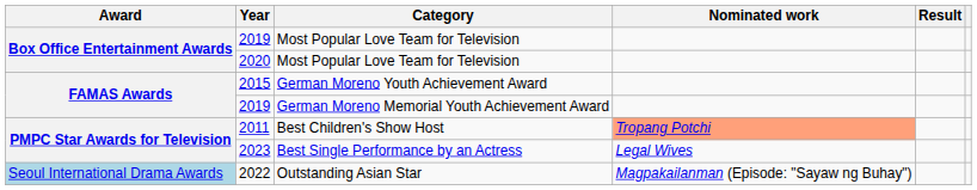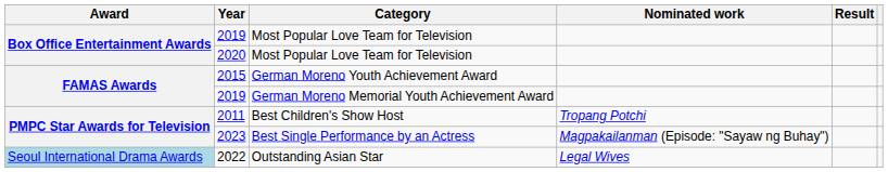 <table class="wikitable plainrowheaders sortable">
 <tr>
 <th scope="col">Award</th>
 <th scope="col">Year</th>
 <th scope="col">Category</th>
 <th scope="col">Nominated work</th>
 <th scope="col">Result</th>
 <th scope="col" class="unsortable"></th>
 </tr>
 <tr>
 <th scope="rowgroup" rowspan="2"><a href='#'>Box Office Entertainment Awards</a></th>
 <td><a href='#'>2019</a></td>
 <td>Most Popular Love Team for Television</td>
 <td></td>
 <td></td>
 <td style="text-align:center;"></td>
 </tr>
 <tr>
 <td><a href='#'>2020</a></td>
 <td>Most Popular Love Team for Television</td>
 <td></td>
 <td></td>
 <td style="text-align:center;"></td>
 </tr>
 <tr>
 <th scope="rowgroup" rowspan="2"><a href='#'>FAMAS Awards</a></th>
 <td><a href='#'>2015</a></td>
 <td data-sort-value="Moreno, German Youth Achievement Award"><a href='#'>German Moreno</a> Youth Achievement Award</td>
 <td></td>
 <td></td>
 <td style="text-align:center;"></td>
 </tr>
 <tr>
 <td><a href='#'>2019</a></td>
 <td data-sort-value="Moreno, German Memorial Youth Achievement Award"><a href='#'>German Moreno</a> Memorial Youth Achievement Award</td>
 <td></td>
 <td></td>
 <td style="text-align:center;"></td>
 </tr>
 <tr>
 <th scope="rowgroup" rowspan="2"><a href='#'>PMPC Star Awards for Television</a></th>
 <td><a href='#'>2011</a></td>
 <td>Best Children's Show Host</td>
-<td style="background: lightsalmon;"><em><a href='#'>Tropang Potchi</a></em></td>
+<td><em><a href='#'>Tropang Potchi</a></em></td>
 <td></td>
 <td style="text-align:center;"><br></td>
 </tr>
 <tr>
 <td><a href='#'>2023</a></td>
 <td><a href='#'>Best Single Performance by an Actress</a></td>
-<td><em><a href='#'>Legal Wives</a></em></td>
+<td><em><a href='#'>Magpakailanman</a></em> (Episode: "Sayaw ng Buhay")</td>
 <td></td>
 <td style="text-align:center;"><br></td>
 </tr>
 <tr>
 <td style="background: lightblue;"><a href='#'>Seoul International Drama Awards</a></td>
 <td>2022</td>
 <td>Outstanding Asian Star</td>
-<td><em><a href='#'>Magpakailanman</a></em> (Episode: "Sayaw ng Buhay")</td>
+<td><em><a href='#'>Legal Wives</a></em></td>
 <td></td>
 <td style="text-align:center;"></td>
 </tr>
 </table>
